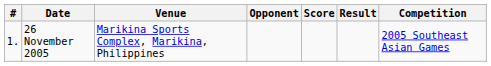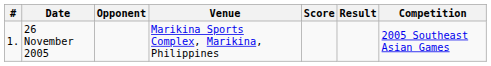 <table class="wikitable">
 <tr>
 <th>#</th>
 <th>Date</th>
+<th>Opponent</th>
 <th>Venue</th>
-<th>Opponent</th>
 <th>Score</th>
 <th>Result</th>
 <th>Competition</th>
 </tr>
 <tr>
 <td>1.</td>
 <td>26 November 2005</td>
+<td></td>
 <td><a href='#'>Marikina Sports Complex</a>, <a href='#'>Marikina</a>, Philippines</td>
-<td></td>
 <td></td>
 <td></td>
 <td><a href='#'>2005 Southeast Asian Games</a></td>
 </tr>
 </table>
